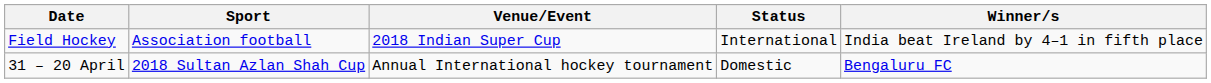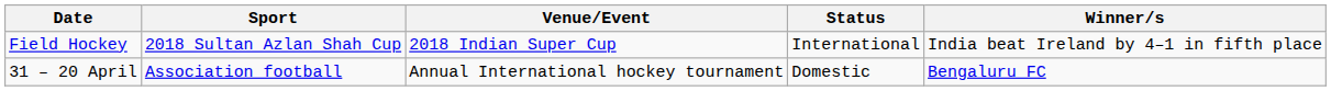 <table class="wikitable sortable">
 <tr>
 <th>Date</th>
 <th>Sport</th>
 <th>Venue/Event</th>
 <th>Status</th>
 <th>Winner/s</th>
 </tr>
 <tr>
 <td><a href='#'>Field Hockey</a></td>
-<td><a href='#'>Association football</a></td>
+<td><a href='#'>2018 Sultan Azlan Shah Cup</a></td>
 <td><a href='#'>2018 Indian Super Cup</a></td>
 <td>International</td>
 <td>India beat Ireland by 4–1 in fifth place</td>
 </tr>
 <tr>
 <td>31 – 20 April</td>
-<td><a href='#'>2018 Sultan Azlan Shah Cup</a></td>
+<td><a href='#'>Association football</a></td>
 <td>Annual International hockey tournament</td>
 <td>Domestic</td>
 <td><a href='#'>Bengaluru FC</a></td>
 </tr>
 </table>
